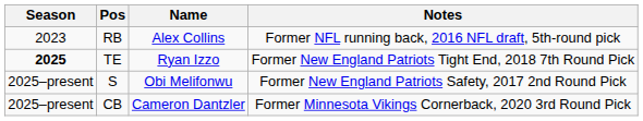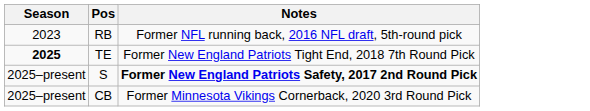 <table class="wikitable" style="text-align:center">
 <tr>
 <th>Season</th>
 <th>Pos</th>
-<th>Name</th>
 <th>Notes</th>
 </tr>
 <tr>
 <td>2023</td>
 <td>RB</td>
-<td><a href='#'>Alex Collins</a></td>
 <td>Former <a href='#'>NFL</a> running back, <a href='#'>2016 NFL draft</a>, 5th-round pick</td>
 </tr>
 <tr>
 <td><strong>2025</strong></td>
 <td>TE</td>
-<td><a href='#'>Ryan Izzo</a></td>
 <td>Former <a href='#'>New England Patriots</a> Tight End, 2018 7th Round Pick</td>
 </tr>
 <tr>
 <td>2025–present</td>
 <td>S</td>
-<td><a href='#'>Obi Melifonwu</a></td>
-<td>Former <a href='#'>New England Patriots</a> Safety, 2017 2nd Round Pick</td>
+<td><strong>Former <a href='#'>New England Patriots</a> Safety, 2017 2nd Round Pick</strong></td>
 </tr>
 <tr>
 <td>2025–present</td>
 <td>CB</td>
-<td><a href='#'>Cameron Dantzler</a></td>
 <td>Former <a href='#'>Minnesota Vikings</a> Cornerback, 2020 3rd Round Pick</td>
 </tr>
 </table>
